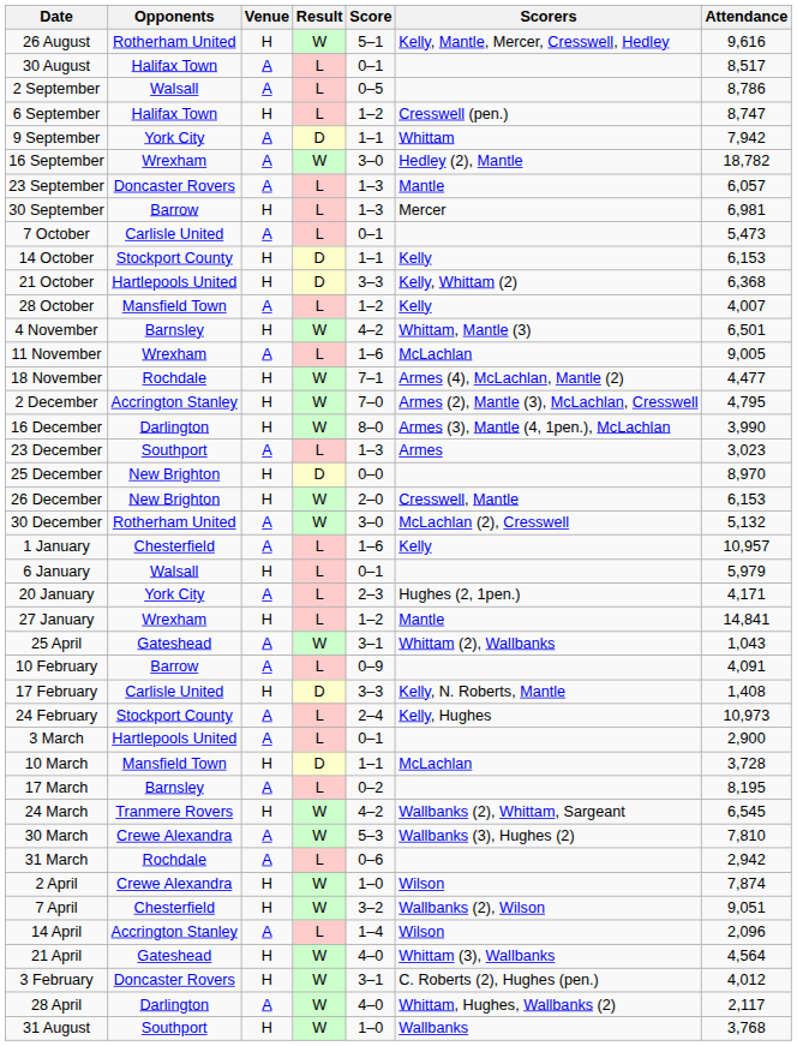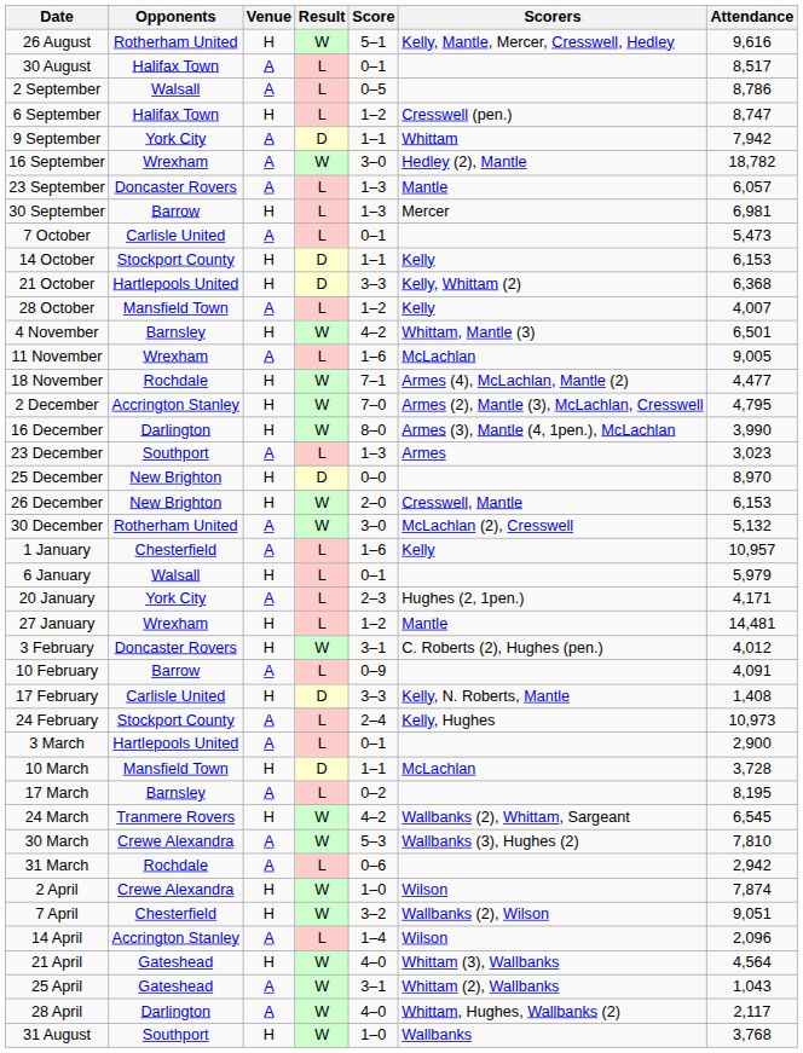 <table class="wikitable" style="text-align:center">
 <tr>
 <th>Date</th>
 <th>Opponents</th>
 <th>Venue</th>
 <th>Result</th>
 <th>Score</th>
 <th>Scorers</th>
 <th>Attendance</th>
 </tr>
 <tr>
 <td>26 August</td>
 <td><a href='#'>Rotherham United</a></td>
 <td>H</td>
 <td style="background-color:#CCFFCC">W</td>
 <td>5–1</td>
 <td align="left"><a href='#'>Kelly</a>, <a href='#'>Mantle</a>, Mercer, <a href='#'>Cresswell</a>, <a href='#'>Hedley</a></td>
 <td>9,616</td>
 </tr>
 <tr>
 <td>30 August</td>
 <td><a href='#'>Halifax Town</a></td>
 <td><a href='#'>A</a></td>
 <td style="background-color:#FFCCCC">L</td>
 <td>0–1</td>
 <td align="left"></td>
 <td>8,517</td>
 </tr>
 <tr>
 <td>2 September</td>
 <td><a href='#'>Walsall</a></td>
 <td><a href='#'>A</a></td>
 <td style="background-color:#FFCCCC">L</td>
 <td>0–5</td>
 <td align="left"></td>
 <td>8,786</td>
 </tr>
 <tr>
 <td>6 September</td>
 <td><a href='#'>Halifax Town</a></td>
 <td>H</td>
 <td style="background-color:#FFCCCC">L</td>
 <td>1–2</td>
 <td align="left"><a href='#'>Cresswell</a> (pen.)</td>
 <td>8,747</td>
 </tr>
 <tr>
 <td>9 September</td>
 <td><a href='#'>York City</a></td>
 <td><a href='#'>A</a></td>
 <td style="background-color:#FFFFCC">D</td>
 <td>1–1</td>
 <td align="left"><a href='#'>Whittam</a></td>
 <td>7,942</td>
 </tr>
 <tr>
 <td>16 September</td>
 <td><a href='#'>Wrexham</a></td>
 <td><a href='#'>A</a></td>
 <td style="background-color:#CCFFCC">W</td>
 <td>3–0</td>
 <td align="left"><a href='#'>Hedley</a> (2), <a href='#'>Mantle</a></td>
 <td>18,782</td>
 </tr>
 <tr>
 <td>23 September</td>
 <td><a href='#'>Doncaster Rovers</a></td>
 <td><a href='#'>A</a></td>
 <td style="background-color:#FFCCCC">L</td>
 <td>1–3</td>
 <td align="left"><a href='#'>Mantle</a></td>
 <td>6,057</td>
 </tr>
 <tr>
 <td>30 September</td>
 <td><a href='#'>Barrow</a></td>
 <td>H</td>
 <td style="background-color:#FFCCCC">L</td>
 <td>1–3</td>
 <td align="left">Mercer</td>
 <td>6,981</td>
 </tr>
 <tr>
 <td>7 October</td>
 <td><a href='#'>Carlisle United</a></td>
 <td><a href='#'>A</a></td>
 <td style="background-color:#FFCCCC">L</td>
 <td>0–1</td>
 <td align="left"></td>
 <td>5,473</td>
 </tr>
 <tr>
 <td>14 October</td>
 <td><a href='#'>Stockport County</a></td>
 <td>H</td>
 <td style="background-color:#FFFFCC">D</td>
 <td>1–1</td>
 <td align="left"><a href='#'>Kelly</a></td>
 <td>6,153</td>
 </tr>
 <tr>
 <td>21 October</td>
 <td><a href='#'>Hartlepools United</a></td>
 <td>H</td>
 <td style="background-color:#FFFFCC">D</td>
 <td>3–3</td>
 <td align="left"><a href='#'>Kelly</a>, <a href='#'>Whittam</a> (2)</td>
 <td>6,368</td>
 </tr>
 <tr>
 <td>28 October</td>
 <td><a href='#'>Mansfield Town</a></td>
 <td><a href='#'>A</a></td>
 <td style="background-color:#FFCCCC">L</td>
 <td>1–2</td>
 <td align="left"><a href='#'>Kelly</a></td>
 <td>4,007</td>
 </tr>
 <tr>
 <td>4 November</td>
 <td><a href='#'>Barnsley</a></td>
 <td>H</td>
 <td style="background-color:#CCFFCC">W</td>
 <td>4–2</td>
 <td align="left"><a href='#'>Whittam</a>, <a href='#'>Mantle</a> (3)</td>
 <td>6,501</td>
 </tr>
 <tr>
 <td>11 November</td>
 <td><a href='#'>Wrexham</a></td>
 <td><a href='#'>A</a></td>
 <td style="background-color:#FFCCCC">L</td>
 <td>1–6</td>
 <td align="left"><a href='#'>McLachlan</a></td>
 <td>9,005</td>
 </tr>
 <tr>
 <td>18 November</td>
 <td><a href='#'>Rochdale</a></td>
 <td>H</td>
 <td style="background-color:#CCFFCC">W</td>
 <td>7–1</td>
 <td align="left"><a href='#'>Armes</a> (4), <a href='#'>McLachlan</a>, <a href='#'>Mantle</a> (2)</td>
 <td>4,477</td>
 </tr>
 <tr>
 <td>2 December</td>
 <td><a href='#'>Accrington Stanley</a></td>
 <td>H</td>
 <td style="background-color:#CCFFCC">W</td>
 <td>7–0</td>
 <td align="left"><a href='#'>Armes</a> (2), <a href='#'>Mantle</a> (3), <a href='#'>McLachlan</a>, <a href='#'>Cresswell</a></td>
 <td>4,795</td>
 </tr>
 <tr>
 <td>16 December</td>
 <td><a href='#'>Darlington</a></td>
 <td>H</td>
 <td style="background-color:#CCFFCC">W</td>
 <td>8–0</td>
 <td align="left"><a href='#'>Armes</a> (3), <a href='#'>Mantle</a> (4, 1pen.), <a href='#'>McLachlan</a></td>
 <td>3,990</td>
 </tr>
 <tr>
 <td>23 December</td>
 <td><a href='#'>Southport</a></td>
 <td><a href='#'>A</a></td>
 <td style="background-color:#FFCCCC">L</td>
 <td>1–3</td>
 <td align="left"><a href='#'>Armes</a></td>
 <td>3,023</td>
 </tr>
 <tr>
 <td>25 December</td>
 <td><a href='#'>New Brighton</a></td>
 <td>H</td>
 <td style="background-color:#FFFFCC">D</td>
 <td>0–0</td>
 <td align="left"></td>
 <td>8,970</td>
 </tr>
 <tr>
 <td>26 December</td>
 <td><a href='#'>New Brighton</a></td>
 <td>H</td>
 <td style="background-color:#CCFFCC">W</td>
 <td>2–0</td>
 <td align="left"><a href='#'>Cresswell</a>, <a href='#'>Mantle</a></td>
 <td>6,153</td>
 </tr>
 <tr>
 <td>30 December</td>
 <td><a href='#'>Rotherham United</a></td>
 <td><a href='#'>A</a></td>
 <td style="background-color:#CCFFCC">W</td>
 <td>3–0</td>
 <td align="left"><a href='#'>McLachlan</a> (2), <a href='#'>Cresswell</a></td>
 <td>5,132</td>
 </tr>
 <tr>
 <td>1 January</td>
 <td><a href='#'>Chesterfield</a></td>
 <td><a href='#'>A</a></td>
 <td style="background-color:#FFCCCC">L</td>
 <td>1–6</td>
 <td align="left"><a href='#'>Kelly</a></td>
 <td>10,957</td>
 </tr>
 <tr>
 <td>6 January</td>
 <td><a href='#'>Walsall</a></td>
 <td>H</td>
 <td style="background-color:#FFCCCC">L</td>
 <td>0–1</td>
 <td align="left"></td>
 <td>5,979</td>
 </tr>
 <tr>
 <td>20 January</td>
 <td><a href='#'>York City</a></td>
 <td><a href='#'>A</a></td>
 <td style="background-color:#FFCCCC">L</td>
 <td>2–3</td>
 <td align="left">Hughes (2, 1pen.)</td>
 <td>4,171</td>
 </tr>
 <tr>
 <td>27 January</td>
 <td><a href='#'>Wrexham</a></td>
 <td>H</td>
 <td style="background-color:#FFCCCC">L</td>
 <td>1–2</td>
 <td align="left"><a href='#'>Mantle</a></td>
-<td>14,841</td>
+<td>14,481</td>
 </tr>
 <tr>
-<td>25 April</td>
-<td><a href='#'>Gateshead</a></td>
-<td><a href='#'>A</a></td>
+<td>3 February</td>
+<td><a href='#'>Doncaster Rovers</a></td>
+<td>H</td>
 <td style="background-color:#CCFFCC">W</td>
 <td>3–1</td>
-<td align="left"><a href='#'>Whittam</a> (2), <a href='#'>Wallbanks</a></td>
-<td>1,043</td>
+<td align="left">C. Roberts (2), Hughes (pen.)</td>
+<td>4,012</td>
 </tr>
 <tr>
 <td>10 February</td>
 <td><a href='#'>Barrow</a></td>
 <td><a href='#'>A</a></td>
 <td style="background-color:#FFCCCC">L</td>
 <td>0–9</td>
 <td align="left"></td>
 <td>4,091</td>
 </tr>
 <tr>
 <td>17 February</td>
 <td><a href='#'>Carlisle United</a></td>
 <td>H</td>
 <td style="background-color:#FFFFCC">D</td>
 <td>3–3</td>
 <td align="left"><a href='#'>Kelly</a>, N. Roberts, <a href='#'>Mantle</a></td>
 <td>1,408</td>
 </tr>
 <tr>
 <td>24 February</td>
 <td><a href='#'>Stockport County</a></td>
 <td><a href='#'>A</a></td>
 <td style="background-color:#FFCCCC">L</td>
 <td>2–4</td>
 <td align="left"><a href='#'>Kelly</a>, Hughes</td>
 <td>10,973</td>
 </tr>
 <tr>
 <td>3 March</td>
 <td><a href='#'>Hartlepools United</a></td>
 <td><a href='#'>A</a></td>
 <td style="background-color:#FFCCCC">L</td>
 <td>0–1</td>
 <td align="left"></td>
 <td>2,900</td>
 </tr>
 <tr>
 <td>10 March</td>
 <td><a href='#'>Mansfield Town</a></td>
 <td>H</td>
 <td style="background-color:#FFFFCC">D</td>
 <td>1–1</td>
 <td align="left"><a href='#'>McLachlan</a></td>
 <td>3,728</td>
 </tr>
 <tr>
 <td>17 March</td>
 <td><a href='#'>Barnsley</a></td>
 <td><a href='#'>A</a></td>
 <td style="background-color:#FFCCCC">L</td>
 <td>0–2</td>
 <td align="left"></td>
 <td>8,195</td>
 </tr>
 <tr>
 <td>24 March</td>
 <td><a href='#'>Tranmere Rovers</a></td>
 <td>H</td>
 <td style="background-color:#CCFFCC">W</td>
 <td>4–2</td>
 <td align="left"><a href='#'>Wallbanks</a> (2), <a href='#'>Whittam</a>, Sargeant</td>
 <td>6,545</td>
 </tr>
 <tr>
 <td>30 March</td>
 <td><a href='#'>Crewe Alexandra</a></td>
 <td><a href='#'>A</a></td>
 <td style="background-color:#CCFFCC">W</td>
 <td>5–3</td>
 <td align="left"><a href='#'>Wallbanks</a> (3), Hughes (2)</td>
 <td>7,810</td>
 </tr>
 <tr>
 <td>31 March</td>
 <td><a href='#'>Rochdale</a></td>
 <td><a href='#'>A</a></td>
 <td style="background-color:#FFCCCC">L</td>
 <td>0–6</td>
 <td align="left"></td>
 <td>2,942</td>
 </tr>
 <tr>
 <td>2 April</td>
 <td><a href='#'>Crewe Alexandra</a></td>
 <td>H</td>
 <td style="background-color:#CCFFCC">W</td>
 <td>1–0</td>
 <td align="left"><a href='#'>Wilson</a></td>
 <td>7,874</td>
 </tr>
 <tr>
 <td>7 April</td>
 <td><a href='#'>Chesterfield</a></td>
 <td>H</td>
 <td style="background-color:#CCFFCC">W</td>
 <td>3–2</td>
 <td align="left"><a href='#'>Wallbanks</a> (2), <a href='#'>Wilson</a></td>
 <td>9,051</td>
 </tr>
 <tr>
 <td>14 April</td>
 <td><a href='#'>Accrington Stanley</a></td>
 <td><a href='#'>A</a></td>
 <td style="background-color:#FFCCCC">L</td>
 <td>1–4</td>
 <td align="left"><a href='#'>Wilson</a></td>
 <td>2,096</td>
 </tr>
 <tr>
 <td>21 April</td>
 <td><a href='#'>Gateshead</a></td>
 <td>H</td>
 <td style="background-color:#CCFFCC">W</td>
 <td>4–0</td>
 <td align="left"><a href='#'>Whittam</a> (3), <a href='#'>Wallbanks</a></td>
 <td>4,564</td>
 </tr>
 <tr>
-<td>3 February</td>
-<td><a href='#'>Doncaster Rovers</a></td>
-<td>H</td>
+<td>25 April</td>
+<td><a href='#'>Gateshead</a></td>
+<td><a href='#'>A</a></td>
 <td style="background-color:#CCFFCC">W</td>
 <td>3–1</td>
-<td align="left">C. Roberts (2), Hughes (pen.)</td>
-<td>4,012</td>
+<td align="left"><a href='#'>Whittam</a> (2), <a href='#'>Wallbanks</a></td>
+<td>1,043</td>
 </tr>
 <tr>
 <td>28 April</td>
 <td><a href='#'>Darlington</a></td>
 <td><a href='#'>A</a></td>
 <td style="background-color:#CCFFCC">W</td>
 <td>4–0</td>
 <td align="left"><a href='#'>Whittam</a>, Hughes, <a href='#'>Wallbanks</a> (2)</td>
 <td>2,117</td>
 </tr>
 <tr>
 <td>31 August</td>
 <td><a href='#'>Southport</a></td>
 <td>H</td>
 <td style="background-color:#CCFFCC">W</td>
 <td>1–0</td>
 <td align="left"><a href='#'>Wallbanks</a></td>
 <td>3,768</td>
 </tr>
 </table>
